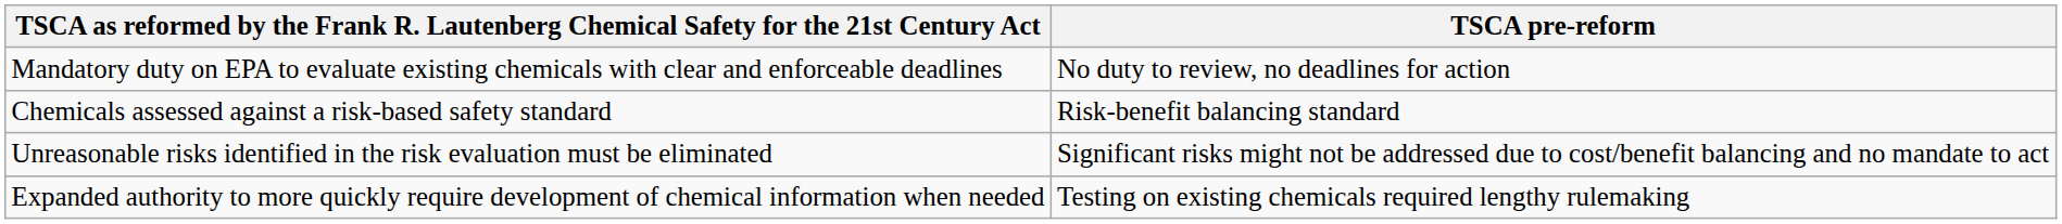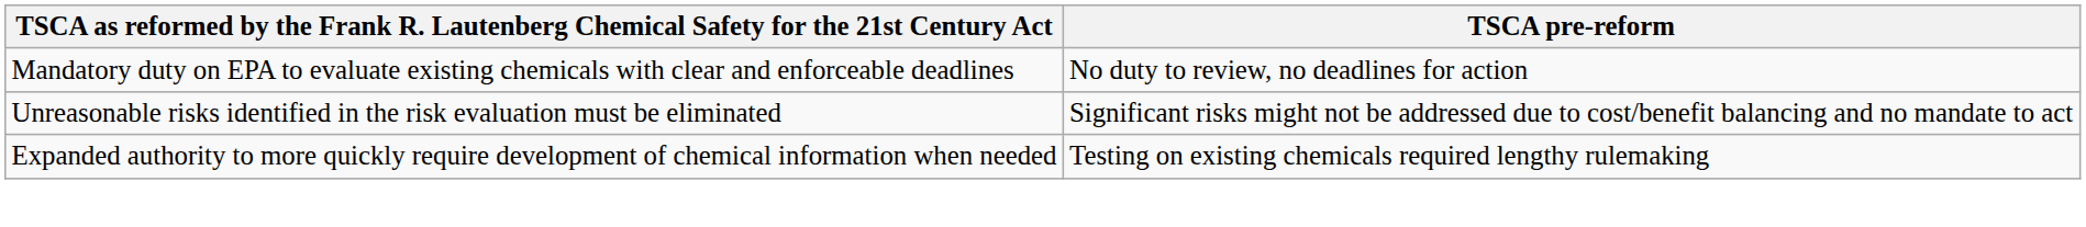 <table class="wikitable">
 <tr>
 <th>TSCA as reformed by the Frank R. Lautenberg Chemical Safety for the 21st Century Act</th>
 <th>TSCA pre-reform</th>
 </tr>
 <tr>
 <td>Mandatory duty on EPA to evaluate existing chemicals with clear and enforceable deadlines</td>
 <td>No duty to review, no deadlines for action</td>
 </tr>
 <tr>
-<td>Chemicals assessed against a risk-based safety standard</td>
-<td>Risk-benefit balancing standard</td>
-</tr>
-<tr>
 <td>Unreasonable risks identified in the risk evaluation must be eliminated</td>
 <td>Significant risks might not be addressed due to cost/benefit balancing and no mandate to act</td>
 </tr>
 <tr>
 <td>Expanded authority to more quickly require development of chemical information when needed</td>
 <td>Testing on existing chemicals required lengthy rulemaking</td>
 </tr>
 </table>
